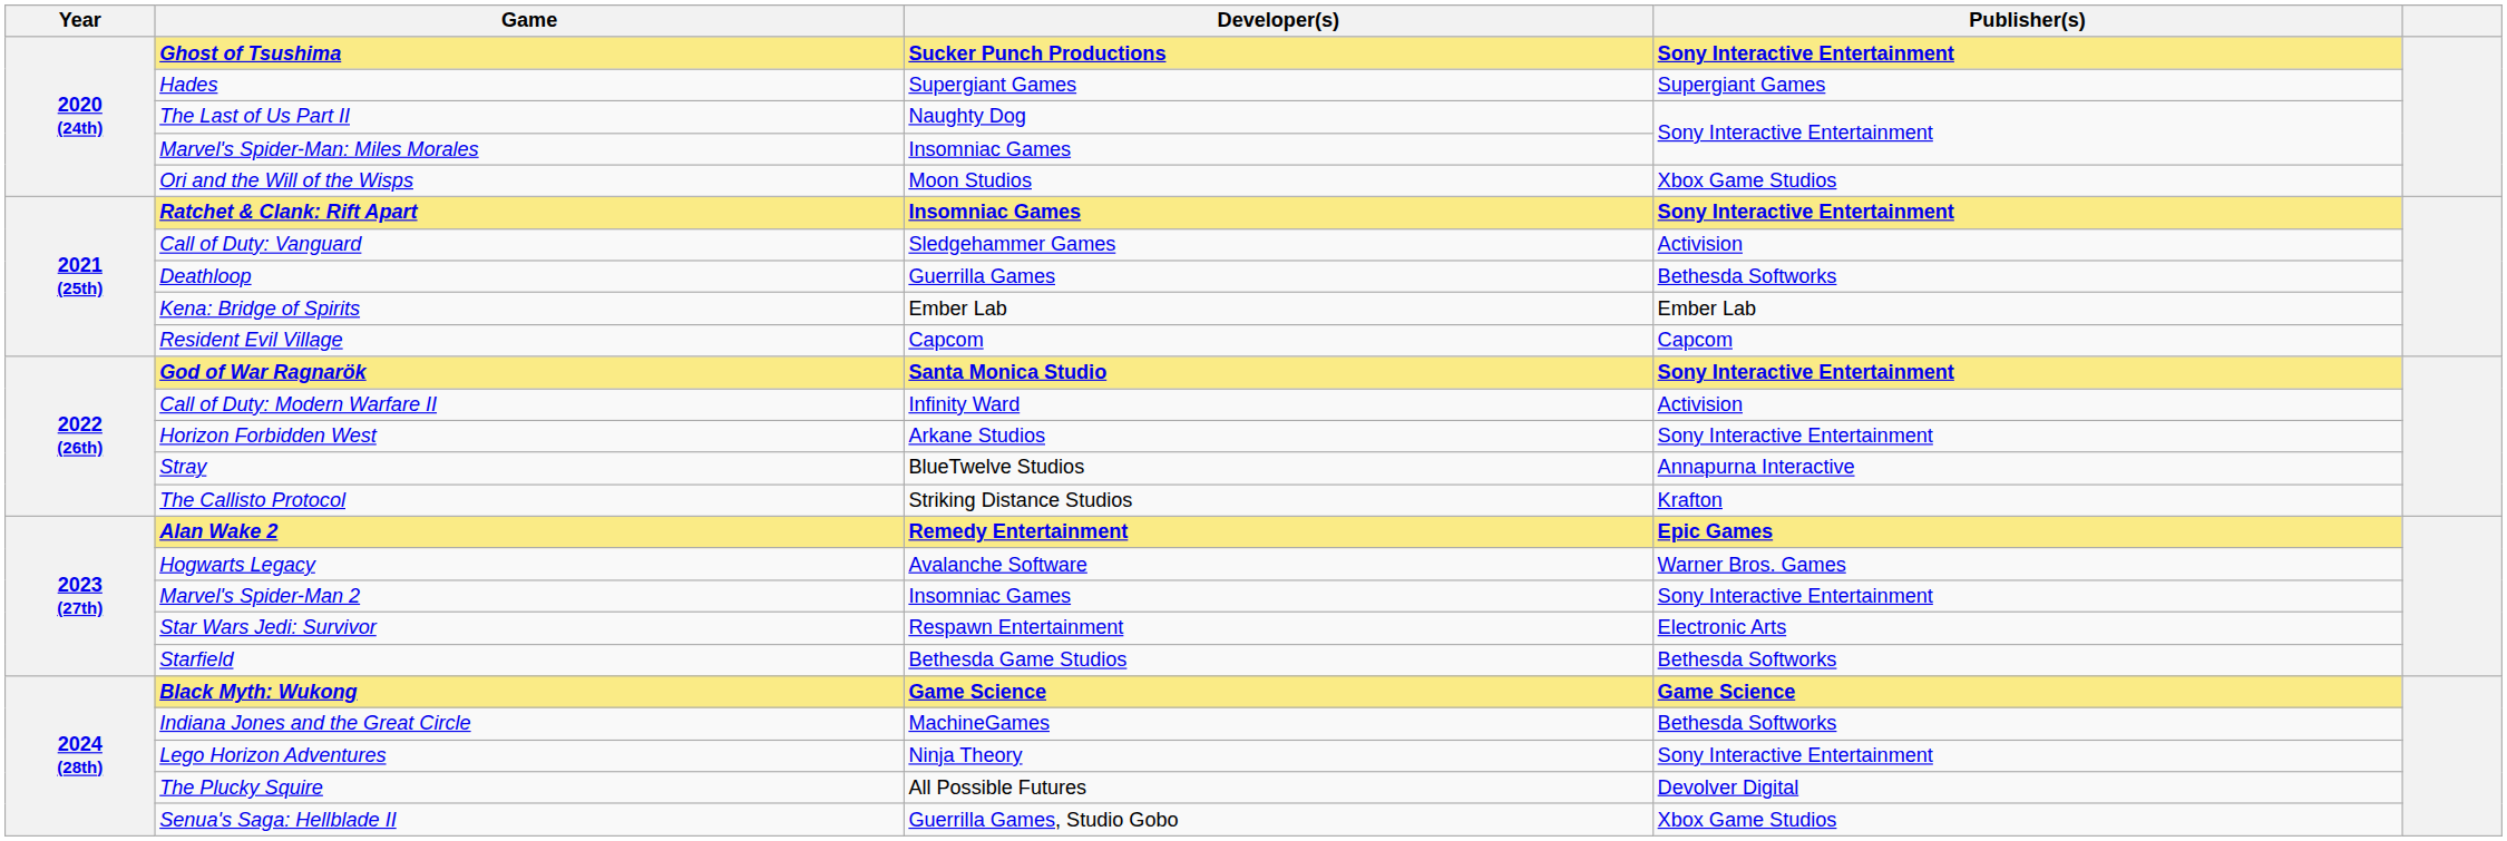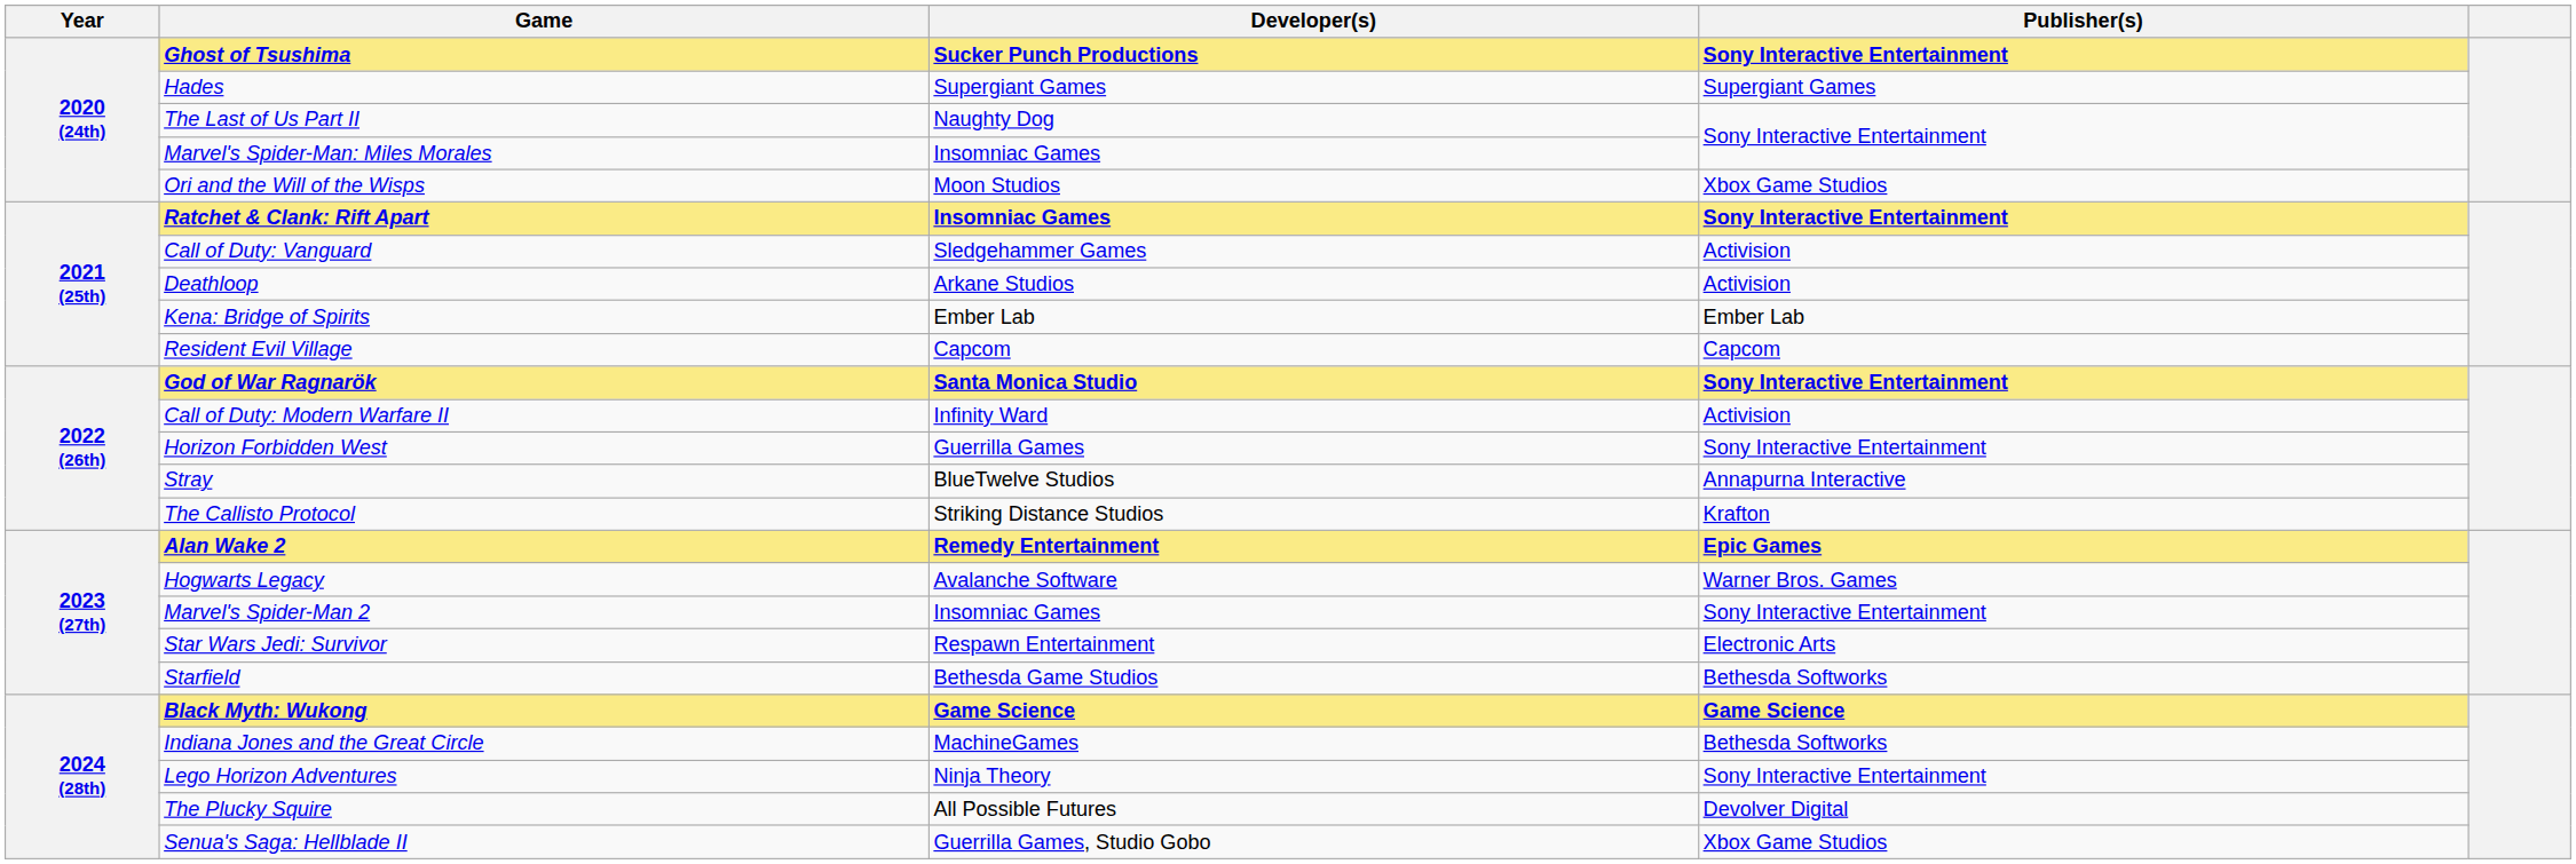 <table class="wikitable sortable" style="width:100%;">
 <tr style="background:#bebebe">
 <th scope="col" style="width:6%;">Year</th>
 <th scope="col" style="width:30%;">Game</th>
 <th scope="col" style="width:30%;">Developer(s)</th>
 <th scope="col" style="width:30%;">Publisher(s)</th>
 <th scope="col" style="width:4%;" class="unsortable"></th>
 </tr>
 <tr>
 <th scope="row" rowspan="5" style="text-align:center"><a href='#'>2020</a> <br><small><a href='#'>(24th)</a> </small></th>
 <td style="background:#FAEB86"><strong><em><a href='#'>Ghost of Tsushima</a></em></strong></td>
 <td style="background:#FAEB86"><strong><a href='#'>Sucker Punch Productions</a></strong></td>
 <td style="background:#FAEB86"><strong><a href='#'>Sony Interactive Entertainment</a></strong></td>
 <th scope="row" rowspan="5" style="text-align;center;"></th>
 </tr>
 <tr>
 <td><em><a href='#'>Hades</a></em></td>
 <td><a href='#'>Supergiant Games</a></td>
 <td><a href='#'>Supergiant Games</a></td>
 </tr>
 <tr>
 <td><em><a href='#'>The Last of Us Part II</a></em></td>
 <td><a href='#'>Naughty Dog</a></td>
 <td rowspan="2"><a href='#'>Sony Interactive Entertainment</a></td>
 </tr>
 <tr>
 <td><em><a href='#'>Marvel's Spider-Man: Miles Morales</a></em></td>
 <td><a href='#'>Insomniac Games</a></td>
 </tr>
 <tr>
 <td><em><a href='#'>Ori and the Will of the Wisps</a></em></td>
 <td><a href='#'>Moon Studios</a></td>
 <td><a href='#'>Xbox Game Studios</a></td>
 </tr>
 <tr>
 <th scope="row" rowspan="5" style="text-align:center"><a href='#'>2021</a> <br><small><a href='#'>(25th)</a> </small></th>
 <td style="background:#FAEB86"><strong><em><a href='#'>Ratchet & Clank: Rift Apart</a></em></strong></td>
 <td style="background:#FAEB86"><strong><a href='#'>Insomniac Games</a></strong></td>
 <td style="background:#FAEB86"><strong><a href='#'>Sony Interactive Entertainment</a></strong></td>
 <th scope="row" rowspan="5" style="text-align;center;"></th>
 </tr>
 <tr>
 <td><em><a href='#'>Call of Duty: Vanguard</a></em></td>
 <td><a href='#'>Sledgehammer Games</a></td>
 <td><a href='#'>Activision</a></td>
 </tr>
 <tr>
 <td><em><a href='#'>Deathloop</a></em></td>
-<td><a href='#'>Guerrilla Games</a></td>
-<td><a href='#'>Bethesda Softworks</a></td>
+<td><a href='#'>Arkane Studios</a></td>
+<td><a href='#'>Activision</a></td>
 </tr>
 <tr>
 <td><em><a href='#'>Kena: Bridge of Spirits</a></em></td>
 <td>Ember Lab</td>
 <td>Ember Lab</td>
 </tr>
 <tr>
 <td><em><a href='#'>Resident Evil Village</a></em></td>
 <td><a href='#'>Capcom</a></td>
 <td><a href='#'>Capcom</a></td>
 </tr>
 <tr>
 <th scope="row" rowspan="5" style="text-align:center"><a href='#'>2022</a> <br><small><a href='#'>(26th)</a> </small></th>
 <td style="background:#FAEB86"><strong><em><a href='#'>God of War Ragnarök</a></em></strong></td>
 <td style="background:#FAEB86"><strong><a href='#'>Santa Monica Studio</a></strong></td>
 <td style="background:#FAEB86"><strong><a href='#'>Sony Interactive Entertainment</a></strong></td>
 <th scope="row" rowspan="5" style="text-align;center;"></th>
 </tr>
 <tr>
 <td><em><a href='#'>Call of Duty: Modern Warfare II</a></em></td>
 <td><a href='#'>Infinity Ward</a></td>
 <td><a href='#'>Activision</a></td>
 </tr>
 <tr>
 <td><em><a href='#'>Horizon Forbidden West</a></em></td>
-<td><a href='#'>Arkane Studios</a></td>
+<td><a href='#'>Guerrilla Games</a></td>
 <td><a href='#'>Sony Interactive Entertainment</a></td>
 </tr>
 <tr>
 <td><em><a href='#'>Stray</a></em></td>
 <td>BlueTwelve Studios</td>
 <td><a href='#'>Annapurna Interactive</a></td>
 </tr>
 <tr>
 <td><em><a href='#'>The Callisto Protocol</a></em></td>
 <td>Striking Distance Studios</td>
 <td><a href='#'>Krafton</a></td>
 </tr>
 <tr>
 <th scope="row" rowspan="5" style="text-align:center"><a href='#'>2023</a> <br><small><a href='#'>(27th)</a> </small></th>
 <td style="background:#FAEB86"><strong><em><a href='#'>Alan Wake 2</a></em></strong></td>
 <td style="background:#FAEB86"><strong><a href='#'>Remedy Entertainment</a></strong></td>
 <td style="background:#FAEB86"><strong><a href='#'>Epic Games</a></strong></td>
 <th scope="row" rowspan="5" style="text-align;center;"></th>
 </tr>
 <tr>
 <td><em><a href='#'>Hogwarts Legacy</a></em></td>
 <td><a href='#'>Avalanche Software</a></td>
 <td><a href='#'>Warner Bros. Games</a></td>
 </tr>
 <tr>
 <td><em><a href='#'>Marvel's Spider-Man 2</a></em></td>
 <td><a href='#'>Insomniac Games</a></td>
 <td><a href='#'>Sony Interactive Entertainment</a></td>
 </tr>
 <tr>
 <td><em><a href='#'>Star Wars Jedi: Survivor</a></em></td>
 <td><a href='#'>Respawn Entertainment</a></td>
 <td><a href='#'>Electronic Arts</a></td>
 </tr>
 <tr>
 <td><em><a href='#'>Starfield</a></em></td>
 <td><a href='#'>Bethesda Game Studios</a></td>
 <td><a href='#'>Bethesda Softworks</a></td>
 </tr>
 <tr>
 <th scope="row" rowspan="5" style="text-align:center"><a href='#'>2024</a> <br><small><a href='#'>(28th)</a> </small></th>
 <td style="background:#FAEB86"><strong><em><a href='#'>Black Myth: Wukong</a></em></strong></td>
 <td style="background:#FAEB86"><strong><a href='#'>Game Science</a></strong></td>
 <td style="background:#FAEB86"><strong><a href='#'>Game Science</a></strong></td>
 <th scope="row" rowspan="5" style="text-align;center;"></th>
 </tr>
 <tr>
 <td><em><a href='#'>Indiana Jones and the Great Circle</a></em></td>
 <td><a href='#'>MachineGames</a></td>
 <td><a href='#'>Bethesda Softworks</a></td>
 </tr>
 <tr>
 <td><em><a href='#'>Lego Horizon Adventures</a></em></td>
 <td><a href='#'>Ninja Theory</a></td>
 <td><a href='#'>Sony Interactive Entertainment</a></td>
 </tr>
 <tr>
 <td><em><a href='#'>The Plucky Squire</a></em></td>
 <td>All Possible Futures</td>
 <td><a href='#'>Devolver Digital</a></td>
 </tr>
 <tr>
 <td><em><a href='#'>Senua's Saga: Hellblade II</a></em></td>
 <td><a href='#'>Guerrilla Games</a>, Studio Gobo</td>
 <td><a href='#'>Xbox Game Studios</a></td>
 </tr>
 </table>
